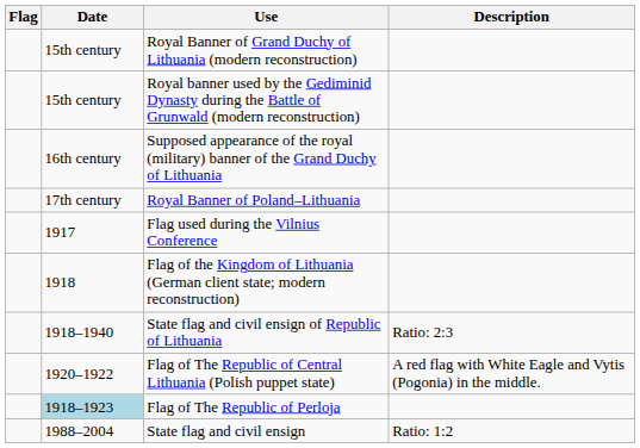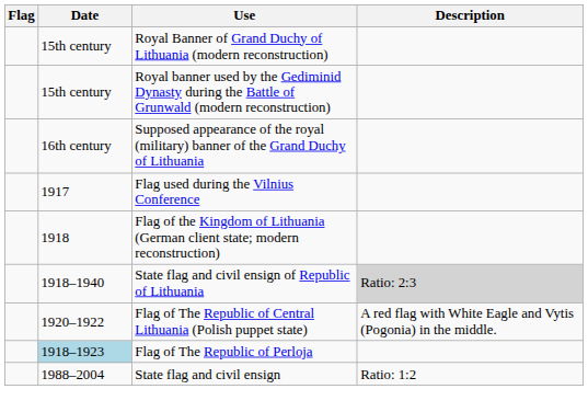 <table class="wikitable sortable">
 <tr>
 <th>Flag</th>
 <th width="100">Date</th>
 <th width="250">Use</th>
 <th width="250">Description</th>
 </tr>
 <tr>
 <td></td>
 <td>15th century</td>
 <td>Royal Banner of <a href='#'>Grand Duchy of Lithuania</a> (modern reconstruction)</td>
 <td></td>
 </tr>
 <tr>
 <td></td>
 <td>15th century</td>
 <td>Royal banner used by the <a href='#'>Gediminid Dynasty</a> during the <a href='#'>Battle of Grunwald</a> (modern reconstruction)</td>
 <td></td>
 </tr>
 <tr>
 <td></td>
 <td>16th century</td>
 <td>Supposed appearance of the royal (military) banner of the <a href='#'>Grand Duchy of Lithuania</a></td>
 <td></td>
 </tr>
 <tr>
 <td></td>
-<td>17th century</td>
-<td><a href='#'>Royal Banner of Poland–Lithuania</a></td>
-<td></td>
-</tr>
-<tr>
-<td></td>
 <td>1917</td>
 <td>Flag used during the <a href='#'>Vilnius Conference</a></td>
 <td></td>
 </tr>
 <tr>
 <td></td>
 <td>1918</td>
 <td>Flag of the <a href='#'>Kingdom of Lithuania</a> (German client state; modern reconstruction)</td>
 <td></td>
 </tr>
 <tr>
 <td></td>
 <td>1918–1940</td>
 <td>State flag and civil ensign of <a href='#'>Republic of Lithuania</a></td>
-<td>Ratio: 2:3</td>
+<td style="background: lightgrey;">Ratio: 2:3</td>
 </tr>
 <tr>
 <td></td>
 <td>1920–1922</td>
 <td>Flag of The <a href='#'>Republic of Central Lithuania</a> (Polish puppet state)</td>
 <td>A red flag with White Eagle and Vytis (Pogonia) in the middle.</td>
 </tr>
 <tr>
 <td></td>
 <td style="background: lightblue;">1918–1923</td>
 <td>Flag of The <a href='#'>Republic of Perloja</a></td>
 <td></td>
 </tr>
 <tr>
 <td></td>
 <td>1988–2004</td>
 <td>State flag and civil ensign</td>
 <td>Ratio: 1:2</td>
 </tr>
 </table>
